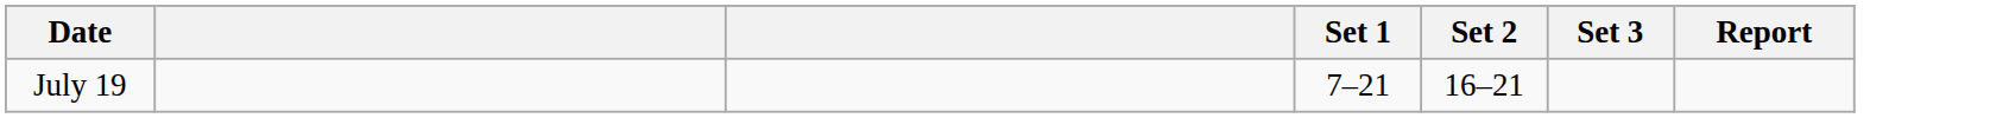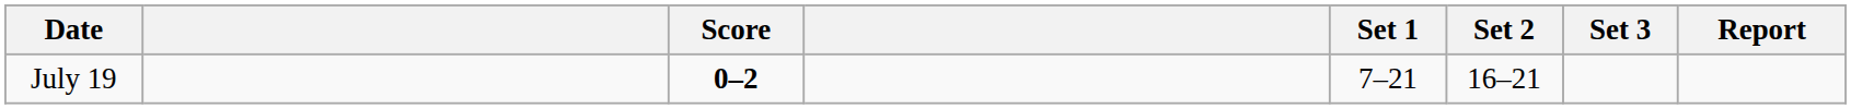 <table class="wikitable" style="text-align: center; font-size:90% ">
 <tr>
 <th width="60">Date</th>
 <th align="right" width="250"></th>
+<th width="60">Score</th>
 <th align="left" width="250"></th>
 <th width="50">Set 1</th>
 <th width="50">Set 2</th>
 <th width="50">Set 3</th>
 <th width="75">Report</th>
 </tr>
 <tr>
 <td>July 19</td>
 <td align=left></td>
+<td align=center><strong>0–2</strong></td>
 <td align=left><strong></strong></td>
 <td>7–21</td>
 <td>16–21</td>
 <td></td>
 <td></td>
 </tr>
 </table>
